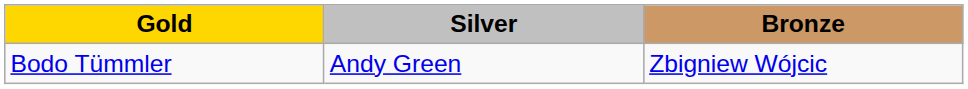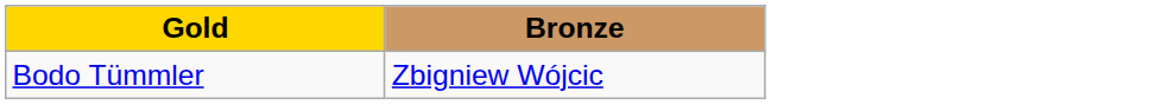 <table class="wikitable" style="text-align:left">
 <tr align="center">
 <td width=200 bgcolor=gold><strong>Gold</strong></td>
-<td width=200 bgcolor=silver><strong>Silver</strong></td>
 <td width=200 bgcolor=CC9966><strong>Bronze</strong></td>
 </tr>
 <tr>
 <td><a href='#'>Bodo Tümmler</a><br><em></em></td>
-<td><a href='#'>Andy Green</a><br><em></em></td>
 <td><a href='#'>Zbigniew Wójcic</a><br><em></em></td>
 </tr>
 </table>
